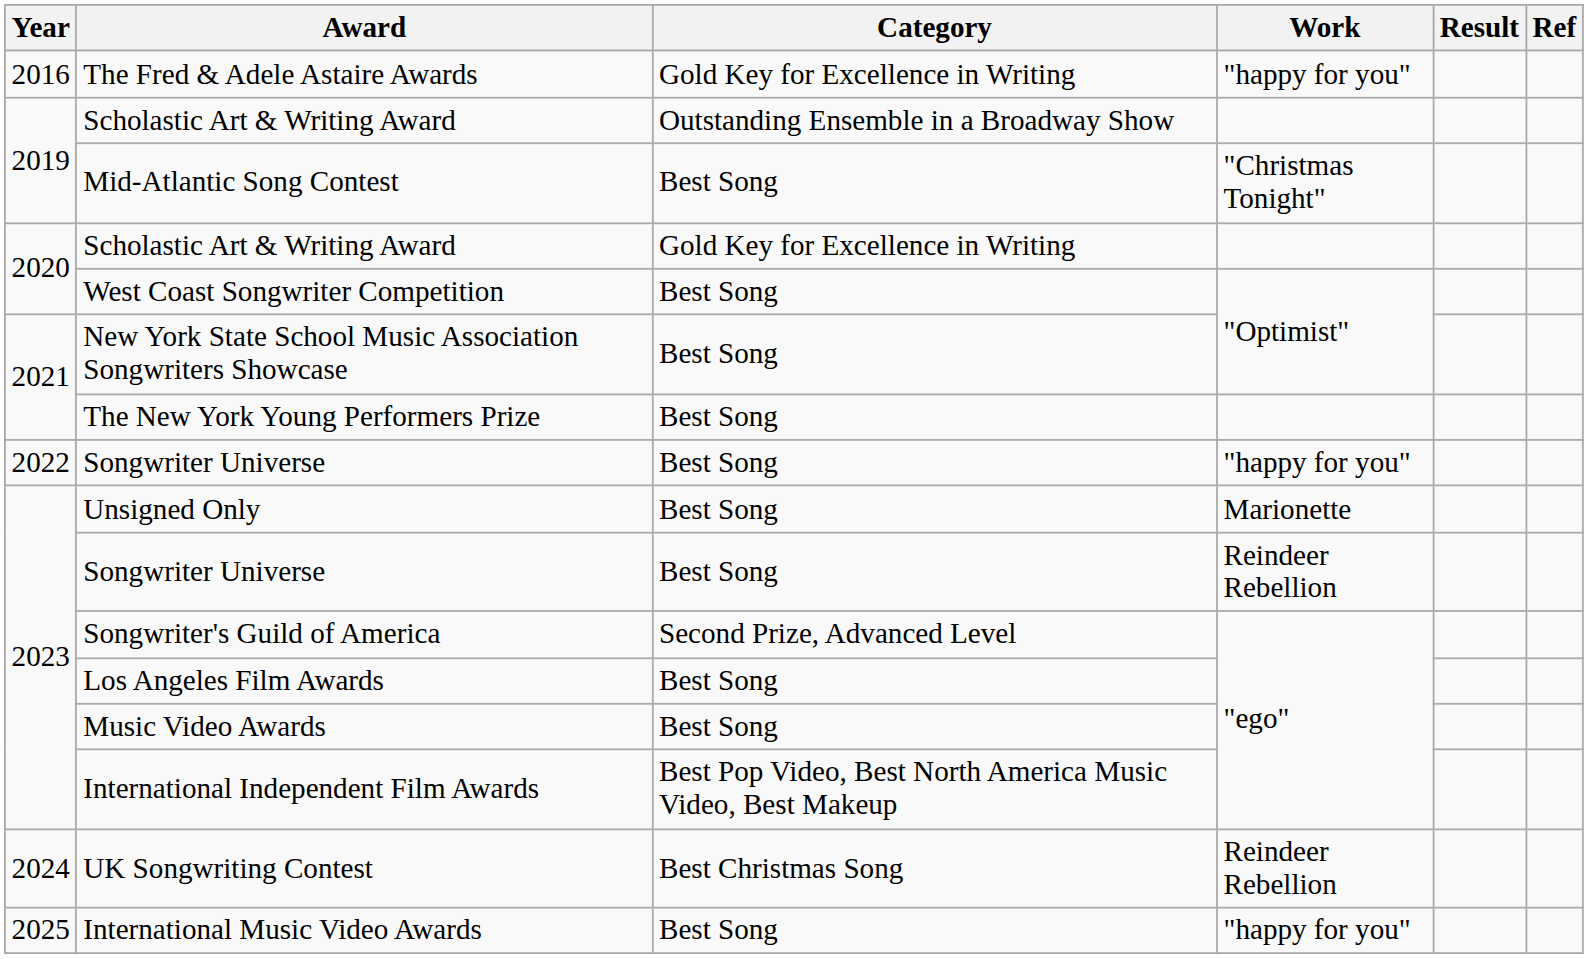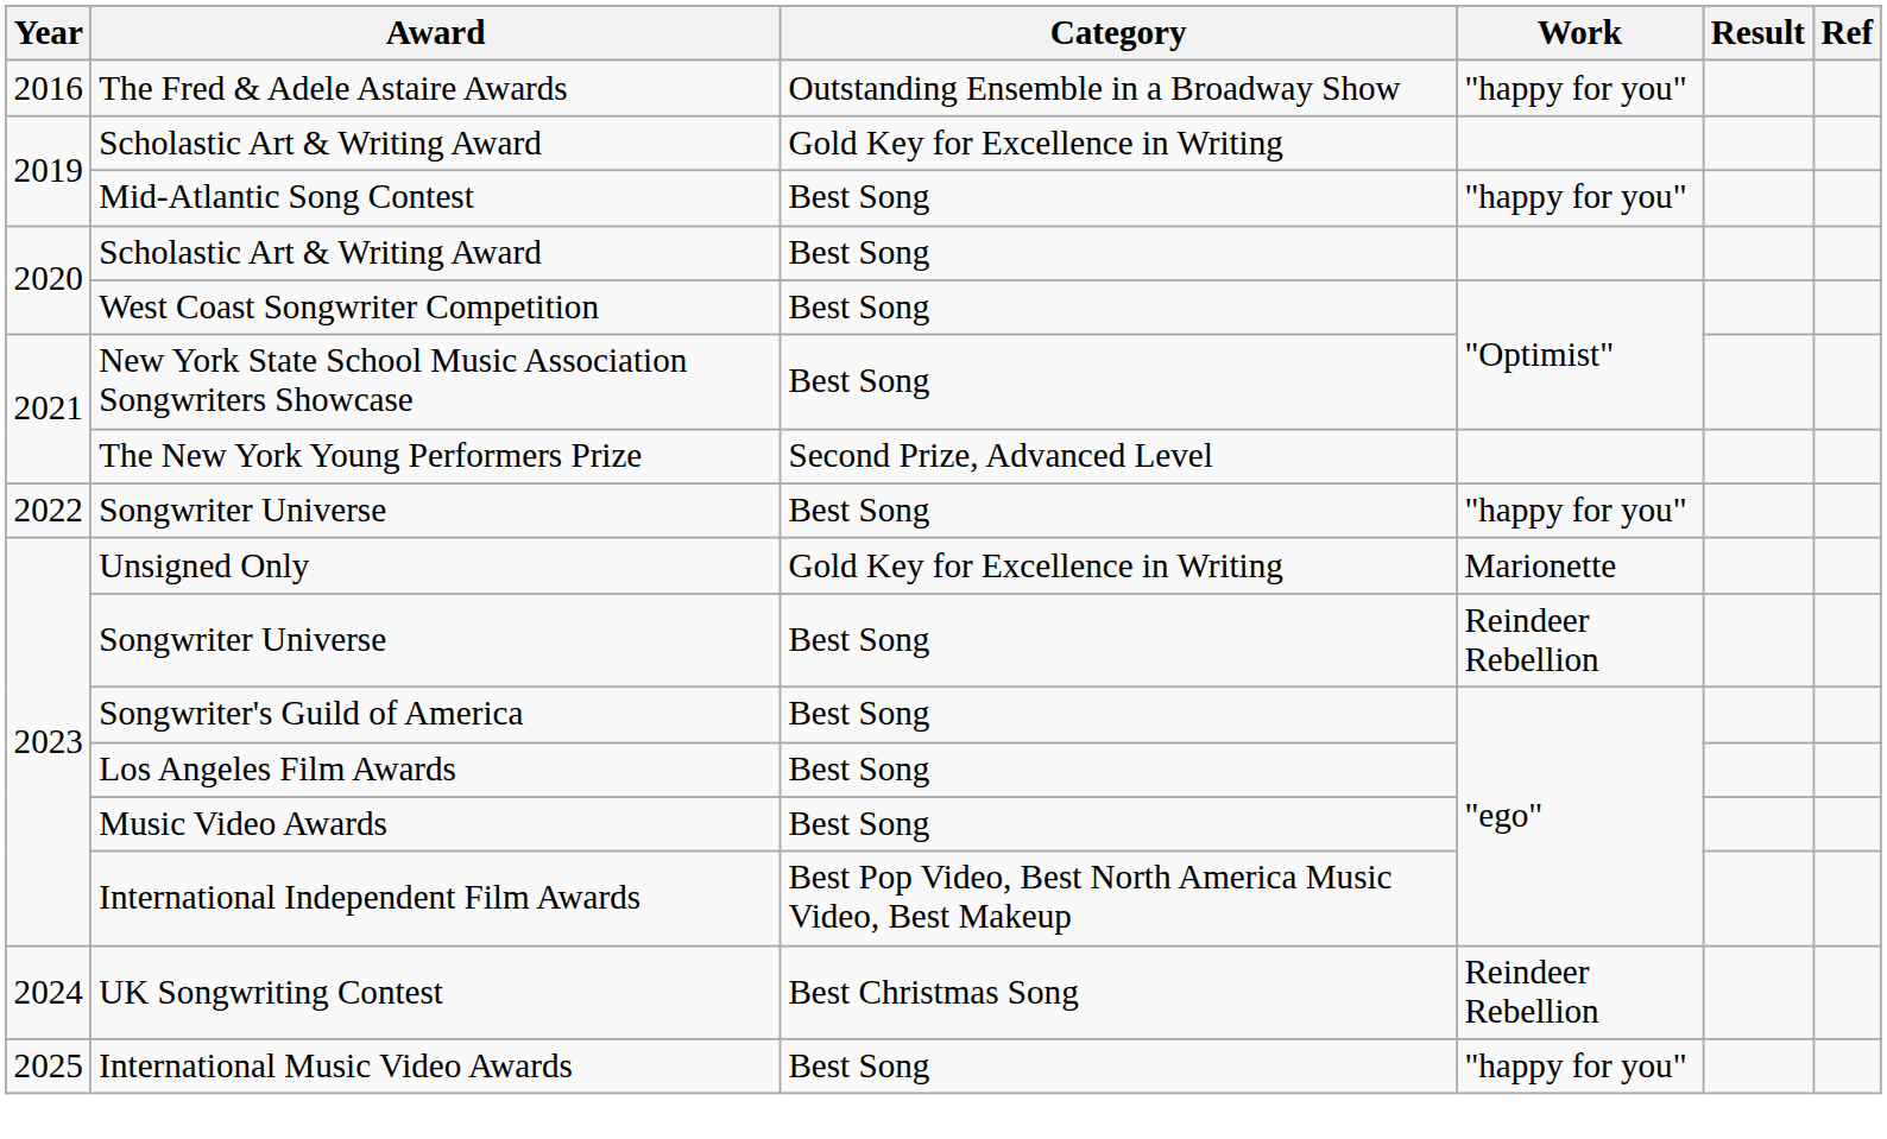 <table class="wikitable">
 <tr style="background:#ccc; text-align:center;">
 <th scope="col">Year</th>
 <th scope="col">Award</th>
 <th scope="col">Category</th>
 <th>Work</th>
 <th>Result</th>
 <th>Ref</th>
 </tr>
 <tr>
 <td>2016</td>
 <td>The Fred & Adele Astaire Awards</td>
-<td>Gold Key for Excellence in Writing</td>
+<td>Outstanding Ensemble in a Broadway Show</td>
 <td>"happy for you"</td>
 <td></td>
 <td></td>
 </tr>
 <tr>
 <td rowspan="2">2019</td>
 <td>Scholastic Art & Writing Award</td>
-<td>Outstanding Ensemble in a Broadway Show</td>
+<td>Gold Key for Excellence in Writing</td>
 <td></td>
 <td></td>
 <td></td>
 </tr>
 <tr>
 <td>Mid-Atlantic Song Contest</td>
 <td>Best Song</td>
-<td>"Christmas Tonight"</td>
+<td>"happy for you"</td>
 <td></td>
 <td></td>
 </tr>
 <tr>
 <td rowspan="2">2020</td>
 <td>Scholastic Art & Writing Award</td>
-<td>Gold Key for Excellence in Writing</td>
+<td>Best Song</td>
 <td></td>
 <td></td>
 <td></td>
 </tr>
 <tr>
 <td>West Coast Songwriter Competition</td>
 <td>Best Song</td>
 <td rowspan="2">"Optimist"</td>
 <td></td>
 <td></td>
 </tr>
 <tr>
 <td rowspan="2">2021</td>
 <td>New York State School Music Association Songwriters Showcase</td>
 <td>Best Song</td>
 <td></td>
 <td></td>
 </tr>
 <tr>
 <td>The New York Young Performers Prize</td>
-<td>Best Song</td>
+<td>Second Prize, Advanced Level</td>
 <td></td>
 <td></td>
 <td></td>
 </tr>
 <tr>
 <td rowspan="1">2022</td>
 <td>Songwriter Universe</td>
 <td>Best Song</td>
 <td>"happy for you"</td>
 <td></td>
 <td></td>
 </tr>
 <tr>
 <td rowspan="6">2023</td>
 <td>Unsigned Only</td>
-<td>Best Song</td>
+<td>Gold Key for Excellence in Writing</td>
 <td>Marionette</td>
 <td></td>
 <td></td>
 </tr>
 <tr>
 <td>Songwriter Universe</td>
 <td>Best Song</td>
 <td>Reindeer Rebellion</td>
 <td></td>
 <td></td>
 </tr>
 <tr>
 <td>Songwriter's Guild of America</td>
-<td>Second Prize, Advanced Level</td>
+<td>Best Song</td>
 <td rowspan="4">"ego"</td>
 <td></td>
 <td></td>
 </tr>
 <tr>
 <td>Los Angeles Film Awards</td>
 <td>Best Song</td>
 <td></td>
 <td></td>
 </tr>
 <tr>
 <td>Music Video Awards</td>
 <td>Best Song</td>
 <td></td>
 <td></td>
 </tr>
 <tr>
 <td>International Independent Film Awards</td>
 <td>Best Pop Video, Best North America Music Video, Best Makeup</td>
 <td></td>
 <td></td>
 </tr>
 <tr>
 <td>2024</td>
 <td>UK Songwriting Contest</td>
 <td>Best Christmas Song</td>
 <td>Reindeer Rebellion</td>
 <td></td>
 <td></td>
 </tr>
 <tr>
 <td>2025</td>
 <td>International Music Video Awards</td>
 <td>Best Song</td>
 <td>"happy for you"</td>
 <td></td>
 <td></td>
 </tr>
 </table>
